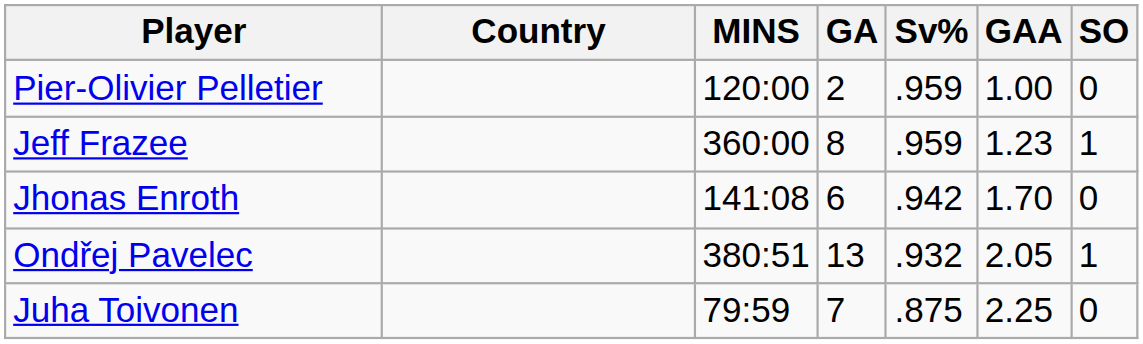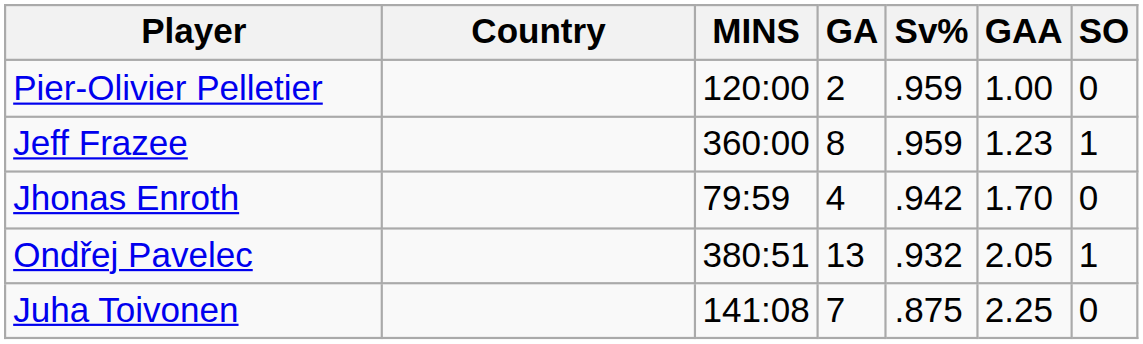 <table class="wikitable">
 <tr>
 <th width=165>Player</th>
 <th width=135>Country</th>
 <th width=20>MINS</th>
 <th width=20>GA</th>
 <th width=20>Sv%</th>
 <th width=20>GAA</th>
 <th width=20>SO</th>
 </tr>
 <tr>
 <td><a href='#'>Pier-Olivier Pelletier</a></td>
 <td></td>
 <td>120:00</td>
 <td>2</td>
 <td>.959</td>
 <td>1.00</td>
 <td>0</td>
 </tr>
 <tr>
 <td><a href='#'>Jeff Frazee</a></td>
 <td></td>
 <td>360:00</td>
 <td>8</td>
 <td>.959</td>
 <td>1.23</td>
 <td>1</td>
 </tr>
 <tr>
 <td><a href='#'>Jhonas Enroth</a></td>
 <td></td>
-<td>141:08</td>
-<td>6</td>
+<td>79:59</td>
+<td>4</td>
 <td>.942</td>
 <td>1.70</td>
 <td>0</td>
 </tr>
 <tr>
 <td><a href='#'>Ondřej Pavelec</a></td>
 <td></td>
 <td>380:51</td>
 <td>13</td>
 <td>.932</td>
 <td>2.05</td>
 <td>1</td>
 </tr>
 <tr>
 <td><a href='#'>Juha Toivonen</a></td>
 <td></td>
-<td>79:59</td>
+<td>141:08</td>
 <td>7</td>
 <td>.875</td>
 <td>2.25</td>
 <td>0</td>
 </tr>
 </table>
